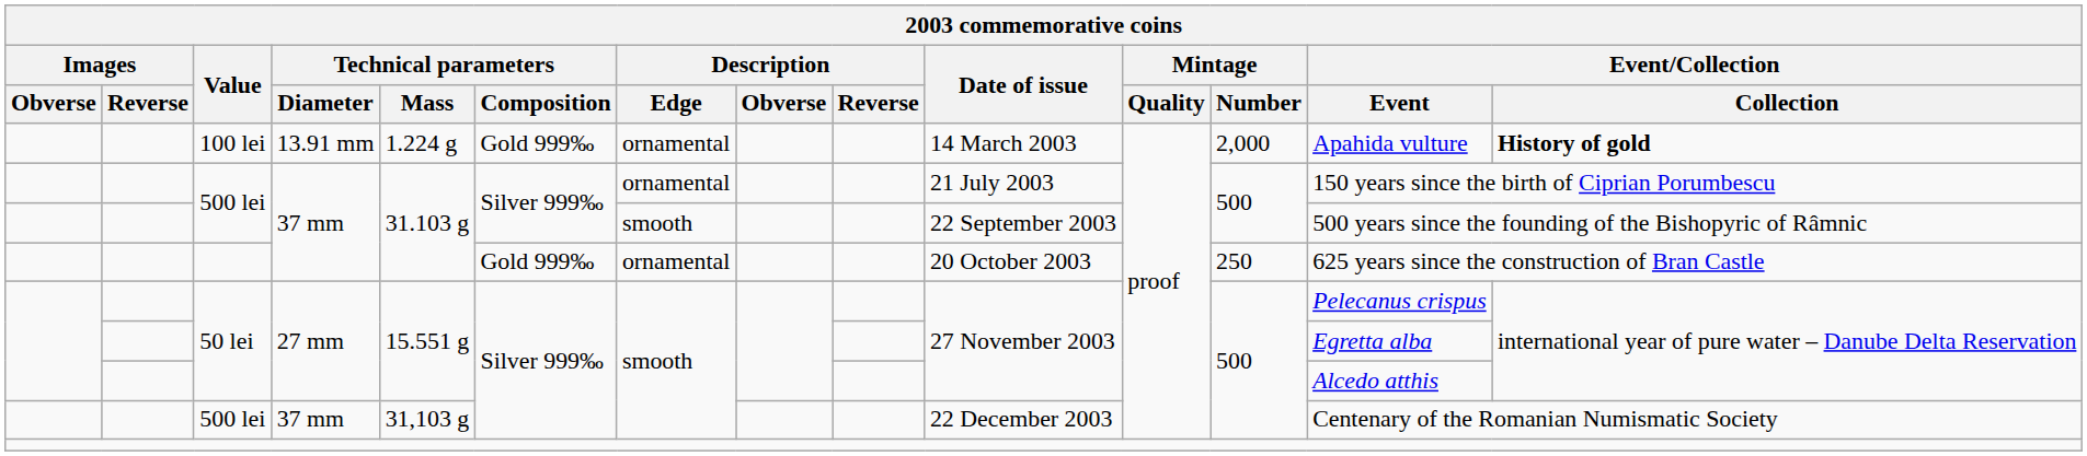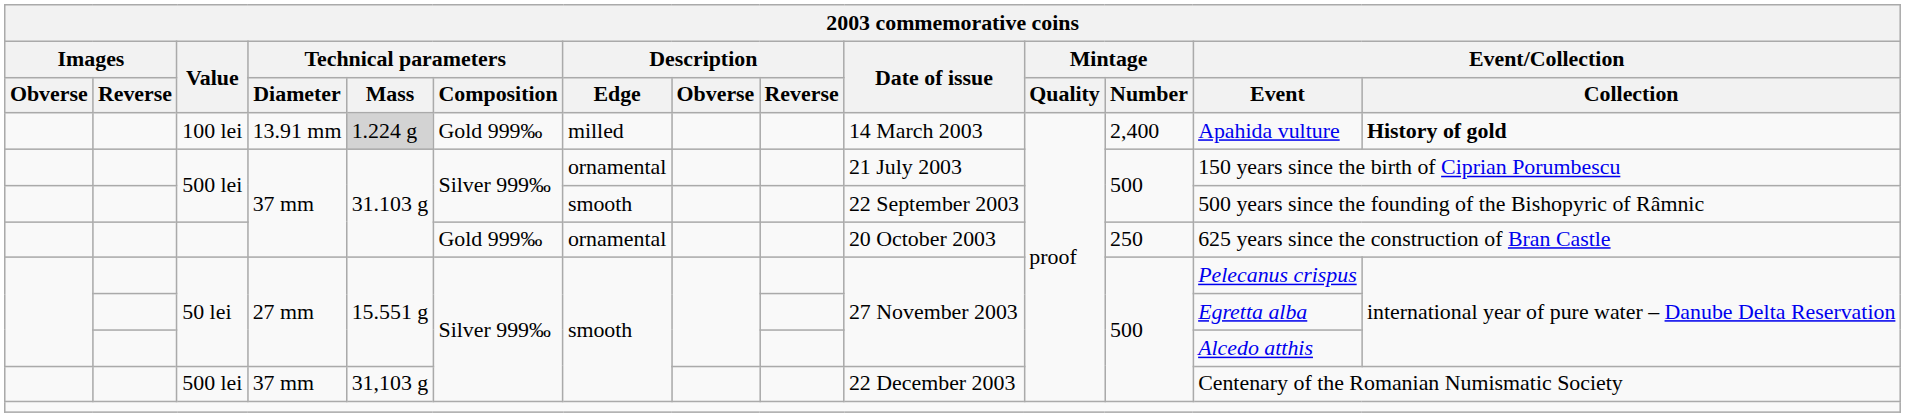 <table class="wikitable" style="font-size: 90%">
 <tr>
 <th colspan="14">2003 commemorative coins</th>
 </tr>
 <tr>
 <th colspan=2>Images</th>
 <th rowspan=2>Value</th>
 <th colspan=3>Technical parameters</th>
 <th colspan=3>Description</th>
 <th rowspan=2>Date of issue</th>
 <th colspan=2>Mintage</th>
 <th colspan=2>Event/Collection</th>
 </tr>
 <tr>
 <th>Obverse</th>
 <th>Reverse</th>
 <th>Diameter</th>
 <th>Mass</th>
 <th>Composition</th>
 <th>Edge</th>
 <th>Obverse</th>
 <th>Reverse</th>
 <th>Quality</th>
 <th>Number</th>
 <th>Event</th>
 <th>Collection</th>
 </tr>
 <tr>
 <td></td>
 <td></td>
 <td>100 lei</td>
 <td>13.91 mm</td>
-<td>1.224 g</td>
+<td style="background: lightgrey;">1.224 g</td>
 <td>Gold 999‰</td>
-<td>ornamental</td>
+<td>milled</td>
 <td></td>
 <td></td>
 <td>14 March 2003</td>
 <td rowspan="8">proof</td>
-<td>2,000</td>
+<td>2,400</td>
 <td><a href='#'>Apahida vulture</a></td>
 <td><strong>History of gold</strong></td>
 </tr>
 <tr>
 <td></td>
 <td></td>
 <td rowspan="2">500 lei</td>
 <td rowspan="3">37 mm</td>
 <td rowspan="3">31.103 g</td>
 <td rowspan="2">Silver 999‰</td>
 <td>ornamental</td>
 <td></td>
 <td></td>
 <td>21 July 2003</td>
 <td rowspan="2">500</td>
 <td colspan=2>150 years since the birth of <a href='#'>Ciprian Porumbescu</a></td>
 </tr>
 <tr>
 <td></td>
 <td></td>
 <td>smooth</td>
 <td></td>
 <td></td>
 <td>22 September 2003</td>
 <td colspan=2>500 years since the founding of the Bishopyric of Râmnic</td>
 </tr>
 <tr>
 <td></td>
 <td></td>
 <td></td>
 <td>Gold 999‰</td>
 <td>ornamental</td>
 <td></td>
 <td></td>
 <td>20 October 2003</td>
 <td>250</td>
 <td colspan=2>625 years since the construction of <a href='#'>Bran Castle</a></td>
 </tr>
 <tr>
 <td rowspan=3></td>
 <td></td>
 <td rowspan=3>50 lei</td>
 <td rowspan=3>27 mm</td>
 <td rowspan=3>15.551 g</td>
 <td rowspan="4">Silver 999‰</td>
 <td rowspan="4">smooth</td>
 <td rowspan=3></td>
 <td></td>
 <td rowspan=3>27 November 2003</td>
 <td rowspan="4">500</td>
 <td><em><a href='#'>Pelecanus crispus</a></em></td>
 <td rowspan=3>international year of pure water – <a href='#'>Danube Delta Reservation</a></td>
 </tr>
 <tr>
 <td></td>
 <td></td>
 <td><em><a href='#'>Egretta alba</a></em></td>
 </tr>
 <tr>
 <td></td>
 <td></td>
 <td><em><a href='#'>Alcedo atthis</a></em></td>
 </tr>
 <tr>
 <td></td>
 <td></td>
 <td>500 lei</td>
 <td>37 mm</td>
 <td>31,103 g</td>
 <td></td>
 <td></td>
 <td>22 December 2003</td>
 <td colspan=2>Centenary of the Romanian Numismatic Society</td>
 </tr>
 <tr>
 <td colspan="14"></td>
 </tr>
 </table>
